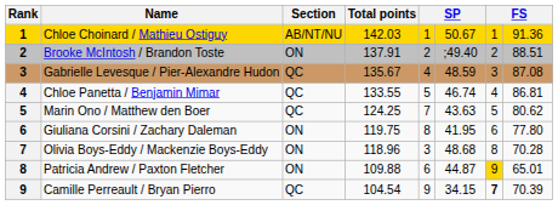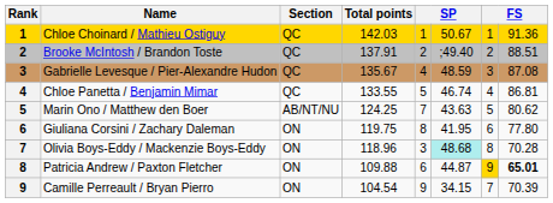 <table class="wikitable sortable">
 <tr>
 <th>Rank</th>
 <th>Name</th>
 <th>Section</th>
 <th>Total points</th>
 <th colspan="2" width="80px"><a href='#'>SP</a></th>
 <th colspan="2" width="80px"><a href='#'>FS</a></th>
 </tr>
 <tr bgcolor="gold">
 <td align="center"><strong>1</strong></td>
 <td>Chloe Choinard / <a href='#'>Mathieu Ostiguy</a></td>
-<td>AB/NT/NU</td>
+<td>QC</td>
 <td align="center">142.03</td>
 <td align="center">1</td>
 <td align="center">50.67</td>
 <td align="center">1</td>
 <td align="center">91.36</td>
 </tr>
 <tr bgcolor="silver">
 <td align="center"><strong>2</strong></td>
 <td><a href='#'>Brooke McIntosh</a> / Brandon Toste</td>
-<td>ON</td>
+<td>QC</td>
 <td align="center">137.91</td>
 <td align="center">2</td>
 <td align="center">;49.40</td>
 <td align="center">2</td>
 <td align="center">88.51</td>
 </tr>
 <tr bgcolor="cc9966">
 <td align="center"><strong>3</strong></td>
 <td>Gabrielle Levesque / Pier-Alexandre Hudon</td>
 <td>QC</td>
 <td align="center">135.67</td>
 <td align="center">4</td>
 <td align="center">48.59</td>
 <td align="center">3</td>
 <td align="center">87.08</td>
 </tr>
 <tr>
 <th>4</th>
 <td>Chloe Panetta / <a href='#'>Benjamin Mimar</a></td>
 <td>QC</td>
 <td align="center">133.55</td>
 <td align="center">5</td>
 <td align="center">46.74</td>
 <td align="center">4</td>
 <td align="center">86.81</td>
 </tr>
 <tr>
 <th>5</th>
 <td>Marin Ono / Matthew den Boer</td>
-<td>QC</td>
+<td>AB/NT/NU</td>
 <td align="center">124.25</td>
 <td align="center">7</td>
 <td align="center">43.63</td>
 <td align="center">5</td>
 <td align="center">80.62</td>
 </tr>
 <tr>
 <th>6</th>
 <td>Giuliana Corsini / Zachary Daleman</td>
 <td>ON</td>
 <td align="center">119.75</td>
 <td align="center">8</td>
 <td align="center">41.95</td>
 <td align="center">6</td>
 <td align="center">77.80</td>
 </tr>
 <tr>
 <th>7</th>
 <td>Olivia Boys-Eddy / Mackenzie Boys-Eddy</td>
 <td>ON</td>
 <td align="center">118.96</td>
 <td align="center">3</td>
-<td align="center">48.68</td>
+<td align="center" style="background: paleturquoise;">48.68</td>
 <td align="center">8</td>
 <td align="center">70.28</td>
 </tr>
 <tr>
 <th>8</th>
 <td>Patricia Andrew / Paxton Fletcher</td>
 <td>ON</td>
 <td align="center">109.88</td>
 <td align="center">6</td>
 <td align="center">44.87</td>
 <td align="center" style="background: gold;">9</td>
-<td align="center">65.01</td>
+<td align="center"><strong>65.01</strong></td>
 </tr>
 <tr>
 <th>9</th>
 <td>Camille Perreault / Bryan Pierro</td>
-<td>QC</td>
+<td>ON</td>
 <td align="center">104.54</td>
 <td align="center">9</td>
 <td align="center">34.15</td>
-<td align="center"><strong>7</strong></td>
+<td align="center">7</td>
 <td align="center">70.39</td>
 </tr>
 </table>
